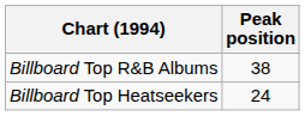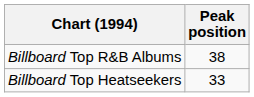 <table class="wikitable">
 <tr>
 <th>Chart (1994)</th>
 <th>Peak<br>position</th>
 </tr>
 <tr>
 <td><em>Billboard</em> Top R&B Albums</td>
 <td align="center">38</td>
 </tr>
 <tr>
 <td><em>Billboard</em> Top Heatseekers</td>
-<td align="center">24</td>
+<td align="center">33</td>
 </tr>
 </table>
